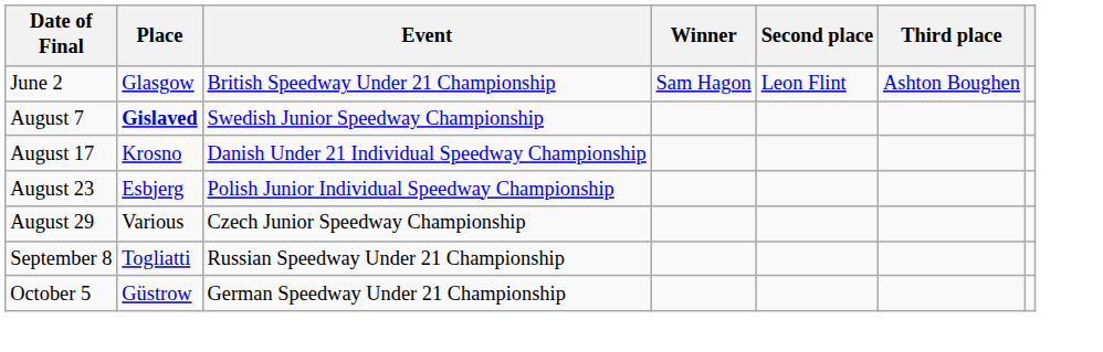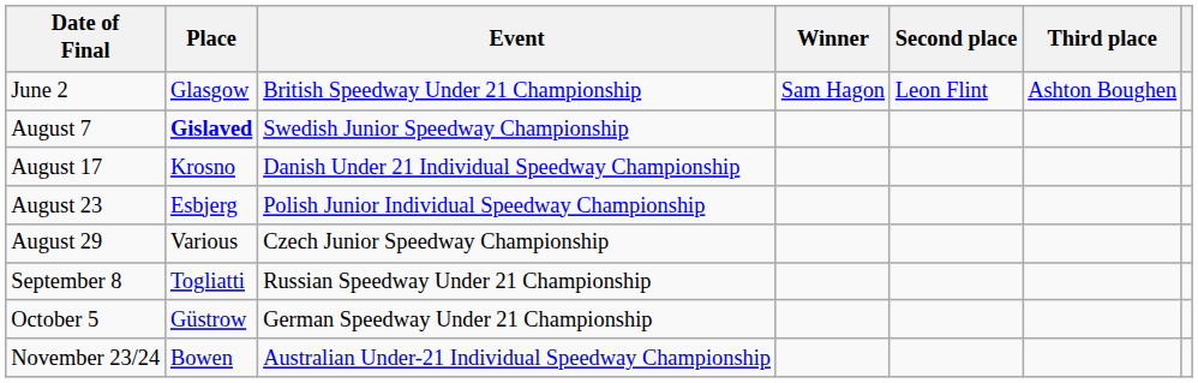 <table class=wikitable style="font-size:12px">
 <tr>
 <th>Date of<br>Final</th>
 <th>Place</th>
 <th>Event</th>
 <th>Winner</th>
 <th>Second place</th>
 <th>Third place</th>
 <th></th>
 </tr>
 <tr>
 <td>June 2</td>
 <td> <a href='#'>Glasgow</a></td>
 <td><a href='#'>British Speedway Under 21 Championship</a></td>
 <td> <a href='#'>Sam Hagon</a></td>
 <td> <a href='#'>Leon Flint</a></td>
 <td> <a href='#'>Ashton Boughen</a></td>
 <td></td>
 </tr>
 <tr>
 <td>August 7</td>
 <td><strong> <a href='#'>Gislaved</a></strong></td>
 <td><a href='#'>Swedish Junior Speedway Championship</a></td>
 <td></td>
 <td></td>
 <td></td>
 <td></td>
 </tr>
 <tr>
 <td>August 17</td>
 <td> <a href='#'>Krosno</a></td>
 <td><a href='#'>Danish Under 21 Individual Speedway Championship</a></td>
 <td></td>
 <td></td>
 <td></td>
 <td></td>
 </tr>
 <tr>
 <td>August 23</td>
 <td> <a href='#'>Esbjerg</a></td>
 <td><a href='#'>Polish Junior Individual Speedway Championship</a></td>
 <td></td>
 <td></td>
 <td></td>
 <td></td>
 </tr>
 <tr>
 <td>August 29</td>
 <td> Various</td>
 <td>Czech Junior Speedway Championship</td>
 <td></td>
 <td></td>
 <td></td>
 <td></td>
 </tr>
 <tr>
 <td>September 8</td>
 <td> <a href='#'>Togliatti</a></td>
 <td>Russian Speedway Under 21 Championship</td>
 <td></td>
 <td></td>
 <td></td>
 <td></td>
 </tr>
 <tr>
 <td>October 5</td>
 <td> <a href='#'>Güstrow</a></td>
 <td>German Speedway Under 21 Championship</td>
 <td></td>
 <td></td>
 <td></td>
 <td></td>
 </tr>
+<tr>
+<td>November 23/24</td>
+<td> <a href='#'>Bowen</a></td>
+<td><a href='#'>Australian Under-21 Individual Speedway Championship</a></td>
+<td></td>
+<td></td>
+<td></td>
+<td></td>
+</tr>
 </table>
